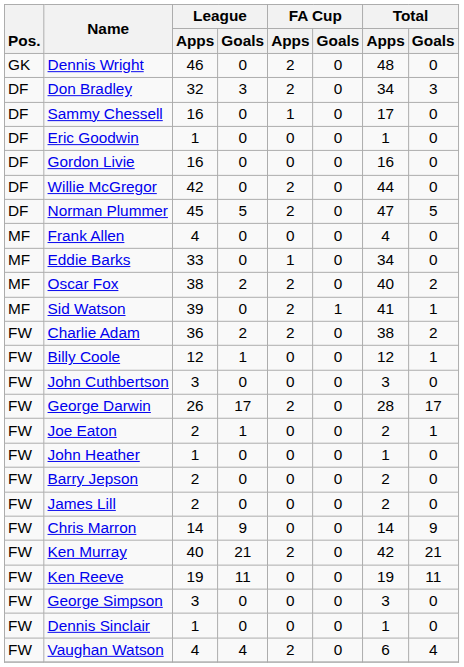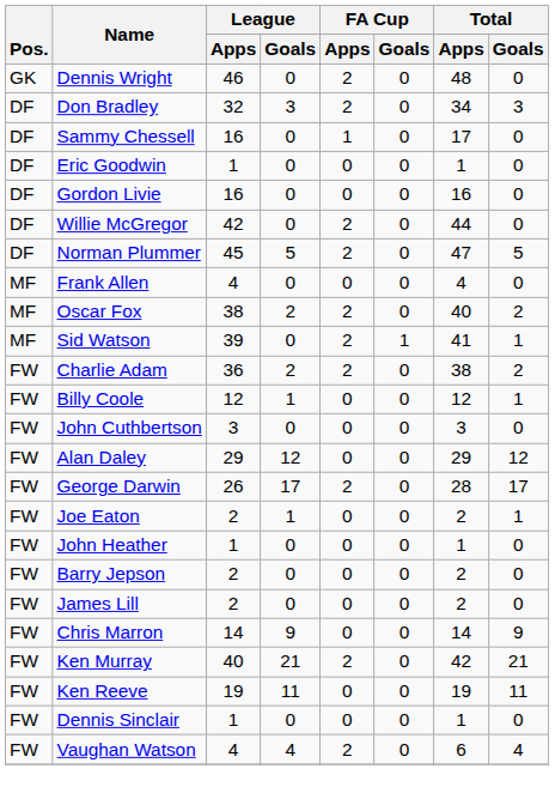 <table class="wikitable" style="text-align:center">
 <tr>
 <th rowspan="2" valign="bottom">Pos.</th>
 <th rowspan="2">Name</th>
 <th colspan="2" width="85">League</th>
 <th colspan="2" width="85">FA Cup</th>
 <th colspan="2" width="85">Total</th>
 </tr>
 <tr>
 <th>Apps</th>
 <th>Goals</th>
 <th>Apps</th>
 <th>Goals</th>
 <th>Apps</th>
 <th>Goals</th>
 </tr>
 <tr>
 <td align="left">GK</td>
 <td align="left"> <a href='#'>Dennis Wright</a></td>
 <td>46</td>
 <td>0</td>
 <td>2</td>
 <td>0</td>
 <td>48</td>
 <td>0</td>
 </tr>
 <tr>
 <td align="left">DF</td>
 <td align="left"> <a href='#'>Don Bradley</a></td>
 <td>32</td>
 <td>3</td>
 <td>2</td>
 <td>0</td>
 <td>34</td>
 <td>3</td>
 </tr>
 <tr>
 <td align="left">DF</td>
 <td align="left"> <a href='#'>Sammy Chessell</a></td>
 <td>16</td>
 <td>0</td>
 <td>1</td>
 <td>0</td>
 <td>17</td>
 <td>0</td>
 </tr>
 <tr>
 <td align="left">DF</td>
 <td align="left"> <a href='#'>Eric Goodwin</a></td>
 <td>1</td>
 <td>0</td>
 <td>0</td>
 <td>0</td>
 <td>1</td>
 <td>0</td>
 </tr>
 <tr>
 <td align="left">DF</td>
 <td align="left"> <a href='#'>Gordon Livie</a></td>
 <td>16</td>
 <td>0</td>
 <td>0</td>
 <td>0</td>
 <td>16</td>
 <td>0</td>
 </tr>
 <tr>
 <td align="left">DF</td>
 <td align="left"> <a href='#'>Willie McGregor</a></td>
 <td>42</td>
 <td>0</td>
 <td>2</td>
 <td>0</td>
 <td>44</td>
 <td>0</td>
 </tr>
 <tr>
 <td align="left">DF</td>
 <td align="left"> <a href='#'>Norman Plummer</a></td>
 <td>45</td>
 <td>5</td>
 <td>2</td>
 <td>0</td>
 <td>47</td>
 <td>5</td>
 </tr>
 <tr>
 <td align="left">MF</td>
 <td align="left"> <a href='#'>Frank Allen</a></td>
 <td>4</td>
 <td>0</td>
 <td>0</td>
 <td>0</td>
 <td>4</td>
 <td>0</td>
 </tr>
 <tr>
 <td align="left">MF</td>
-<td align="left"> <a href='#'>Eddie Barks</a></td>
-<td>33</td>
-<td>0</td>
-<td>1</td>
-<td>0</td>
-<td>34</td>
-<td>0</td>
-</tr>
-<tr>
-<td align="left">MF</td>
 <td align="left"> <a href='#'>Oscar Fox</a></td>
 <td>38</td>
 <td>2</td>
 <td>2</td>
 <td>0</td>
 <td>40</td>
 <td>2</td>
 </tr>
 <tr>
 <td align="left">MF</td>
 <td align="left"> <a href='#'>Sid Watson</a></td>
 <td>39</td>
 <td>0</td>
 <td>2</td>
 <td>1</td>
 <td>41</td>
 <td>1</td>
 </tr>
 <tr>
 <td align="left">FW</td>
 <td align="left"> <a href='#'>Charlie Adam</a></td>
 <td>36</td>
 <td>2</td>
 <td>2</td>
 <td>0</td>
 <td>38</td>
 <td>2</td>
 </tr>
 <tr>
 <td align="left">FW</td>
 <td align="left"> <a href='#'>Billy Coole</a></td>
 <td>12</td>
 <td>1</td>
 <td>0</td>
 <td>0</td>
 <td>12</td>
 <td>1</td>
 </tr>
 <tr>
 <td align="left">FW</td>
 <td align="left"> <a href='#'>John Cuthbertson</a></td>
 <td>3</td>
 <td>0</td>
 <td>0</td>
 <td>0</td>
 <td>3</td>
 <td>0</td>
+</tr>
+<tr>
+<td align="left">FW</td>
+<td align="left"> <a href='#'>Alan Daley</a></td>
+<td>29</td>
+<td>12</td>
+<td>0</td>
+<td>0</td>
+<td>29</td>
+<td>12</td>
 </tr>
 <tr>
 <td align="left">FW</td>
 <td align="left"> <a href='#'>George Darwin</a></td>
 <td>26</td>
 <td>17</td>
 <td>2</td>
 <td>0</td>
 <td>28</td>
 <td>17</td>
 </tr>
 <tr>
 <td align="left">FW</td>
 <td align="left"> <a href='#'>Joe Eaton</a></td>
 <td>2</td>
 <td>1</td>
 <td>0</td>
 <td>0</td>
 <td>2</td>
 <td>1</td>
 </tr>
 <tr>
 <td align="left">FW</td>
 <td align="left"> <a href='#'>John Heather</a></td>
 <td>1</td>
 <td>0</td>
 <td>0</td>
 <td>0</td>
 <td>1</td>
 <td>0</td>
 </tr>
 <tr>
 <td align="left">FW</td>
 <td align="left"> <a href='#'>Barry Jepson</a></td>
 <td>2</td>
 <td>0</td>
 <td>0</td>
 <td>0</td>
 <td>2</td>
 <td>0</td>
 </tr>
 <tr>
 <td align="left">FW</td>
 <td align="left"> <a href='#'>James Lill</a></td>
 <td>2</td>
 <td>0</td>
 <td>0</td>
 <td>0</td>
 <td>2</td>
 <td>0</td>
 </tr>
 <tr>
 <td align="left">FW</td>
 <td align="left"> <a href='#'>Chris Marron</a></td>
 <td>14</td>
 <td>9</td>
 <td>0</td>
 <td>0</td>
 <td>14</td>
 <td>9</td>
 </tr>
 <tr>
 <td align="left">FW</td>
 <td align="left"> <a href='#'>Ken Murray</a></td>
 <td>40</td>
 <td>21</td>
 <td>2</td>
 <td>0</td>
 <td>42</td>
 <td>21</td>
 </tr>
 <tr>
 <td align="left">FW</td>
 <td align="left"> <a href='#'>Ken Reeve</a></td>
 <td>19</td>
 <td>11</td>
 <td>0</td>
 <td>0</td>
 <td>19</td>
 <td>11</td>
 </tr>
 <tr>
 <td align="left">FW</td>
-<td align="left"> <a href='#'>George Simpson</a></td>
-<td>3</td>
-<td>0</td>
-<td>0</td>
-<td>0</td>
-<td>3</td>
-<td>0</td>
-</tr>
-<tr>
-<td align="left">FW</td>
 <td align="left"> <a href='#'>Dennis Sinclair</a></td>
 <td>1</td>
 <td>0</td>
 <td>0</td>
 <td>0</td>
 <td>1</td>
 <td>0</td>
 </tr>
 <tr>
 <td align="left">FW</td>
 <td align="left"> <a href='#'>Vaughan Watson</a></td>
 <td>4</td>
 <td>4</td>
 <td>2</td>
 <td>0</td>
 <td>6</td>
 <td>4</td>
 </tr>
 <tr>
 </tr>
 </table>
